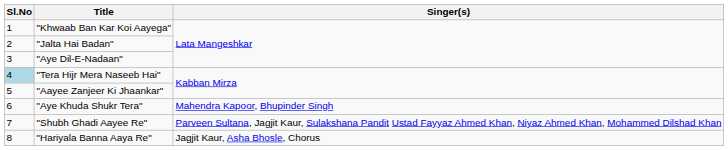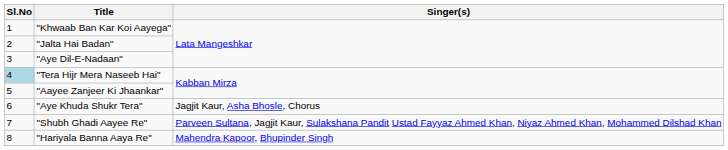 <table class="wikitable">
 <tr>
 <th>Sl.No</th>
 <th>Title</th>
 <th>Singer(s)</th>
 </tr>
 <tr>
 <td>1</td>
 <td>"Khwaab Ban Kar Koi Aayega"</td>
 <td rowspan="3"><a href='#'>Lata Mangeshkar</a></td>
 </tr>
 <tr>
 <td>2</td>
 <td>"Jalta Hai Badan"</td>
 </tr>
 <tr>
 <td>3</td>
 <td>"Aye Dil-E-Nadaan"</td>
 </tr>
 <tr>
 <td style="background: lightblue;">4</td>
 <td>"Tera Hijr Mera Naseeb Hai"</td>
 <td rowspan="2"><a href='#'>Kabban Mirza</a></td>
 </tr>
 <tr>
 <td>5</td>
 <td>"Aayee Zanjeer Ki Jhaankar"</td>
 </tr>
 <tr>
 <td>6</td>
 <td>"Aye Khuda Shukr Tera"</td>
-<td><a href='#'>Mahendra Kapoor</a>, <a href='#'>Bhupinder Singh</a></td>
+<td>Jagjit Kaur, <a href='#'>Asha Bhosle</a>, Chorus</td>
 </tr>
 <tr>
 <td>7</td>
 <td>"Shubh Ghadi Aayee Re"</td>
 <td><a href='#'>Parveen Sultana</a>, Jagjit Kaur, <a href='#'>Sulakshana Pandit</a> <a href='#'>Ustad Fayyaz Ahmed Khan</a>, <a href='#'>Niyaz Ahmed Khan</a>, <a href='#'>Mohammed Dilshad Khan</a></td>
 </tr>
 <tr>
 <td>8</td>
 <td>"Hariyala Banna Aaya Re"</td>
-<td>Jagjit Kaur, <a href='#'>Asha Bhosle</a>, Chorus</td>
+<td><a href='#'>Mahendra Kapoor</a>, <a href='#'>Bhupinder Singh</a></td>
 </tr>
 </table>
